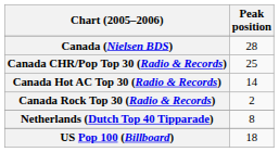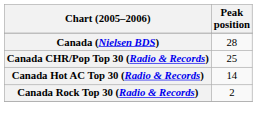 <table class="wikitable sortable plainrowheaders" style="text-align:center">
 <tr>
 <th>Chart (2005–2006)</th>
 <th>Peak<br>position</th>
 </tr>
 <tr>
 </tr>
 <tr>
 </tr>
 <tr>
 <th scope="row">Canada (<em><a href='#'>Nielsen BDS</a></em>)</th>
 <td>28</td>
 </tr>
 <tr>
 <th scope="row">Canada CHR/Pop Top 30 (<em><a href='#'>Radio & Records</a></em>)</th>
 <td>25</td>
 </tr>
 <tr>
 <th scope="row">Canada Hot AC Top 30 (<em><a href='#'>Radio & Records</a></em>)</th>
 <td>14</td>
 </tr>
 <tr>
 <th scope="row">Canada Rock Top 30 (<em><a href='#'>Radio & Records</a></em>)</th>
 <td>2</td>
 </tr>
 <tr>
 </tr>
 <tr>
 </tr>
 <tr>
 </tr>
 <tr>
 </tr>
 <tr>
 </tr>
 <tr>
-<th scope="row">Netherlands (<a href='#'>Dutch Top 40 Tipparade</a>)</th>
-<td>8</td>
 </tr>
 <tr>
 </tr>
 <tr>
 </tr>
 <tr>
 </tr>
 <tr>
 </tr>
 <tr>
 </tr>
 <tr>
 </tr>
 <tr>
 </tr>
 <tr>
 </tr>
 <tr>
 </tr>
 <tr>
 </tr>
 <tr>
 </tr>
-<tr>
-</tr>
-<tr>
-<th scope="row">US <a href='#'>Pop 100</a> (<em><a href='#'>Billboard</a></em>)</th>
-<td>18</td>
-</tr>
 </table>
